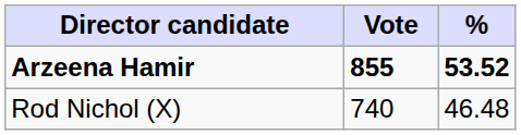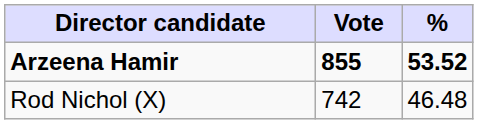 <table class="wikitable">
 <tr>
 <th style="background:#ddf;" width="200px">Director candidate</th>
 <th style="background:#ddf;" width="50px">Vote</th>
 <th style="background:#ddf;" width="30px">%</th>
 </tr>
 <tr>
 <td><strong>Arzeena Hamir</strong></td>
 <td><strong>855</strong></td>
 <td><strong>53.52</strong></td>
 </tr>
 <tr>
 <td>Rod Nichol (X)</td>
-<td>740</td>
+<td>742</td>
 <td>46.48</td>
 </tr>
 </table>
